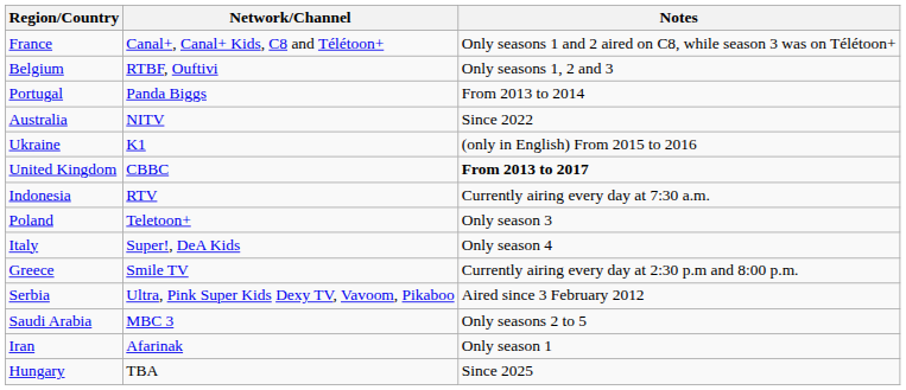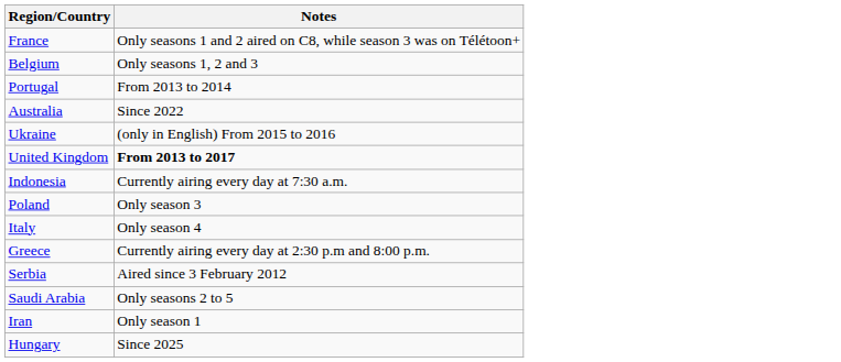 <table class="wikitable">
 <tr>
 <th>Region/Country</th>
-<th>Network/Channel</th>
 <th>Notes</th>
 </tr>
 <tr>
 <td><a href='#'>France</a></td>
-<td><a href='#'>Canal+</a>, <a href='#'>Canal+ Kids</a>, <a href='#'>C8</a> and <a href='#'>Télétoon+</a></td>
 <td>Only seasons 1 and 2 aired on C8, while season 3 was on Télétoon+</td>
 </tr>
 <tr>
 <td><a href='#'>Belgium</a></td>
-<td><a href='#'>RTBF</a>, <a href='#'>Ouftivi</a></td>
 <td>Only seasons 1, 2 and 3</td>
 </tr>
 <tr>
 <td><a href='#'>Portugal</a></td>
-<td><a href='#'>Panda Biggs</a></td>
 <td>From 2013 to 2014</td>
 </tr>
 <tr>
 <td><a href='#'>Australia</a></td>
-<td><a href='#'>NITV</a></td>
 <td>Since 2022</td>
 </tr>
 <tr>
 <td><a href='#'>Ukraine</a></td>
-<td><a href='#'>K1</a></td>
 <td>(only in English) From 2015 to 2016</td>
 </tr>
 <tr>
 <td><a href='#'>United Kingdom</a></td>
-<td><a href='#'>CBBC</a></td>
 <td><strong>From 2013 to 2017</strong></td>
 </tr>
 <tr>
 <td><a href='#'>Indonesia</a></td>
-<td><a href='#'>RTV</a></td>
 <td>Currently airing every day at 7:30 a.m.</td>
 </tr>
 <tr>
 <td><a href='#'>Poland</a></td>
-<td><a href='#'>Teletoon+</a></td>
 <td>Only season 3</td>
 </tr>
 <tr>
 <td><a href='#'>Italy</a></td>
-<td><a href='#'>Super!</a>, <a href='#'>DeA Kids</a></td>
 <td>Only season 4</td>
 </tr>
 <tr>
 <td><a href='#'>Greece</a></td>
-<td><a href='#'>Smile TV</a></td>
 <td>Currently airing every day at 2:30 p.m and 8:00 p.m.</td>
 </tr>
 <tr>
 <td><a href='#'>Serbia</a></td>
-<td><a href='#'>Ultra</a>, <a href='#'>Pink Super Kids</a> <a href='#'>Dexy TV</a>, <a href='#'>Vavoom</a>, <a href='#'>Pikaboo</a></td>
 <td>Aired since 3 February 2012</td>
 </tr>
 <tr>
 <td><a href='#'>Saudi Arabia</a></td>
-<td><a href='#'>MBC 3</a></td>
 <td>Only seasons 2 to 5</td>
 </tr>
 <tr>
 <td><a href='#'>Iran</a></td>
-<td><a href='#'>Afarinak</a></td>
 <td>Only season 1</td>
 </tr>
 <tr>
 <td><a href='#'>Hungary</a></td>
-<td>TBA</td>
 <td>Since 2025</td>
 </tr>
 </table>
